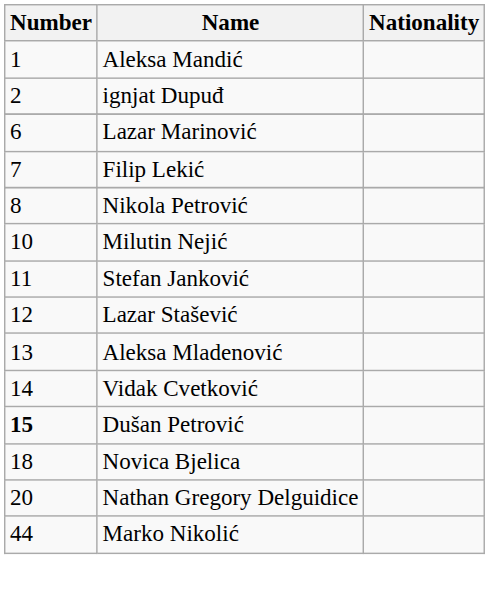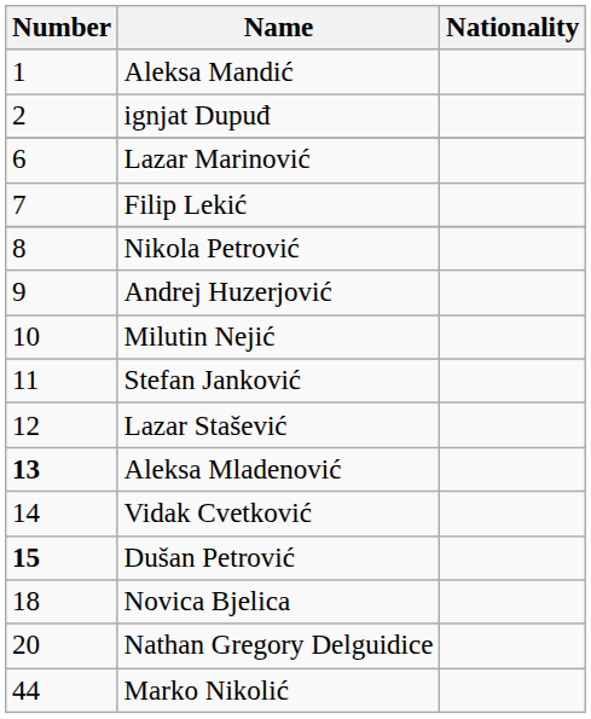 <table class="wikitable">
 <tr>
 <th>Number</th>
 <th>Name</th>
 <th>Nationality</th>
 </tr>
 <tr>
 <td>1</td>
 <td>Aleksa Mandić</td>
 <td></td>
 </tr>
 <tr>
 <td>2</td>
 <td>ignjat Dupuđ</td>
 <td></td>
 </tr>
 <tr bgcolor="#EFEFEF">
 </tr>
 <tr>
 <td>6</td>
 <td>Lazar Marinović</td>
 <td></td>
 </tr>
 <tr>
 <td>7</td>
 <td>Filip Lekić</td>
 <td></td>
 </tr>
 <tr>
 </tr>
 <tr>
 <td>8</td>
 <td>Nikola Petrović</td>
 <td></td>
 </tr>
 <tr>
+<td>9</td>
+<td>Andrej Huzerjović</td>
+<td></td>
+</tr>
+<tr>
 <td>10</td>
 <td>Milutin Nejić</td>
 <td></td>
 </tr>
 <tr>
 <td>11</td>
 <td>Stefan Janković</td>
 <td></td>
 </tr>
 <tr>
 <td>12</td>
 <td>Lazar Stašević</td>
 <td></td>
 </tr>
 <tr>
-<td>13</td>
+<td><strong>13</strong></td>
 <td>Aleksa Mladenović</td>
 <td></td>
 </tr>
 <tr>
 <td>14</td>
 <td>Vidak Cvetković</td>
 <td></td>
 </tr>
 <tr>
 <td><strong>15</strong></td>
 <td>Dušan Petrović</td>
 <td></td>
 </tr>
 <tr>
 <td>18</td>
 <td>Novica Bjelica</td>
 <td></td>
 </tr>
 <tr>
 <td>20</td>
 <td>Nathan Gregory Delguidice</td>
 <td></td>
 </tr>
 <tr>
 <td>44</td>
 <td>Marko Nikolić</td>
 <td></td>
 </tr>
 </table>
